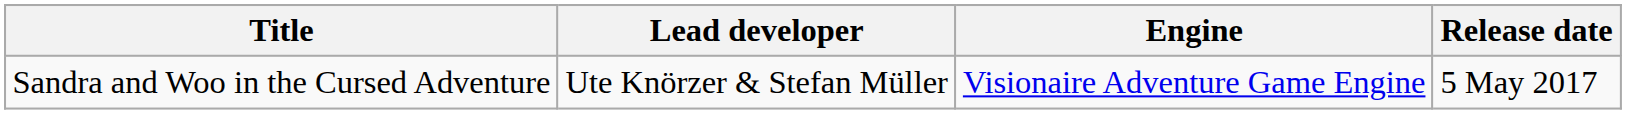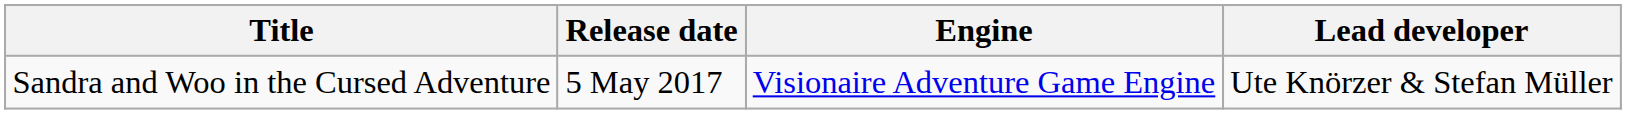 <table class="wikitable">
 <tr>
 <th>Title</th>
+<th>Release date</th>
+<th>Engine</th>
 <th>Lead developer</th>
-<th>Engine</th>
-<th>Release date</th>
 </tr>
 <tr>
 <td>Sandra and Woo in the Cursed Adventure</td>
+<td>5 May 2017</td>
+<td><a href='#'>Visionaire Adventure Game Engine</a></td>
 <td>Ute Knörzer & Stefan Müller</td>
-<td><a href='#'>Visionaire Adventure Game Engine</a></td>
-<td>5 May 2017</td>
 </tr>
 </table>
